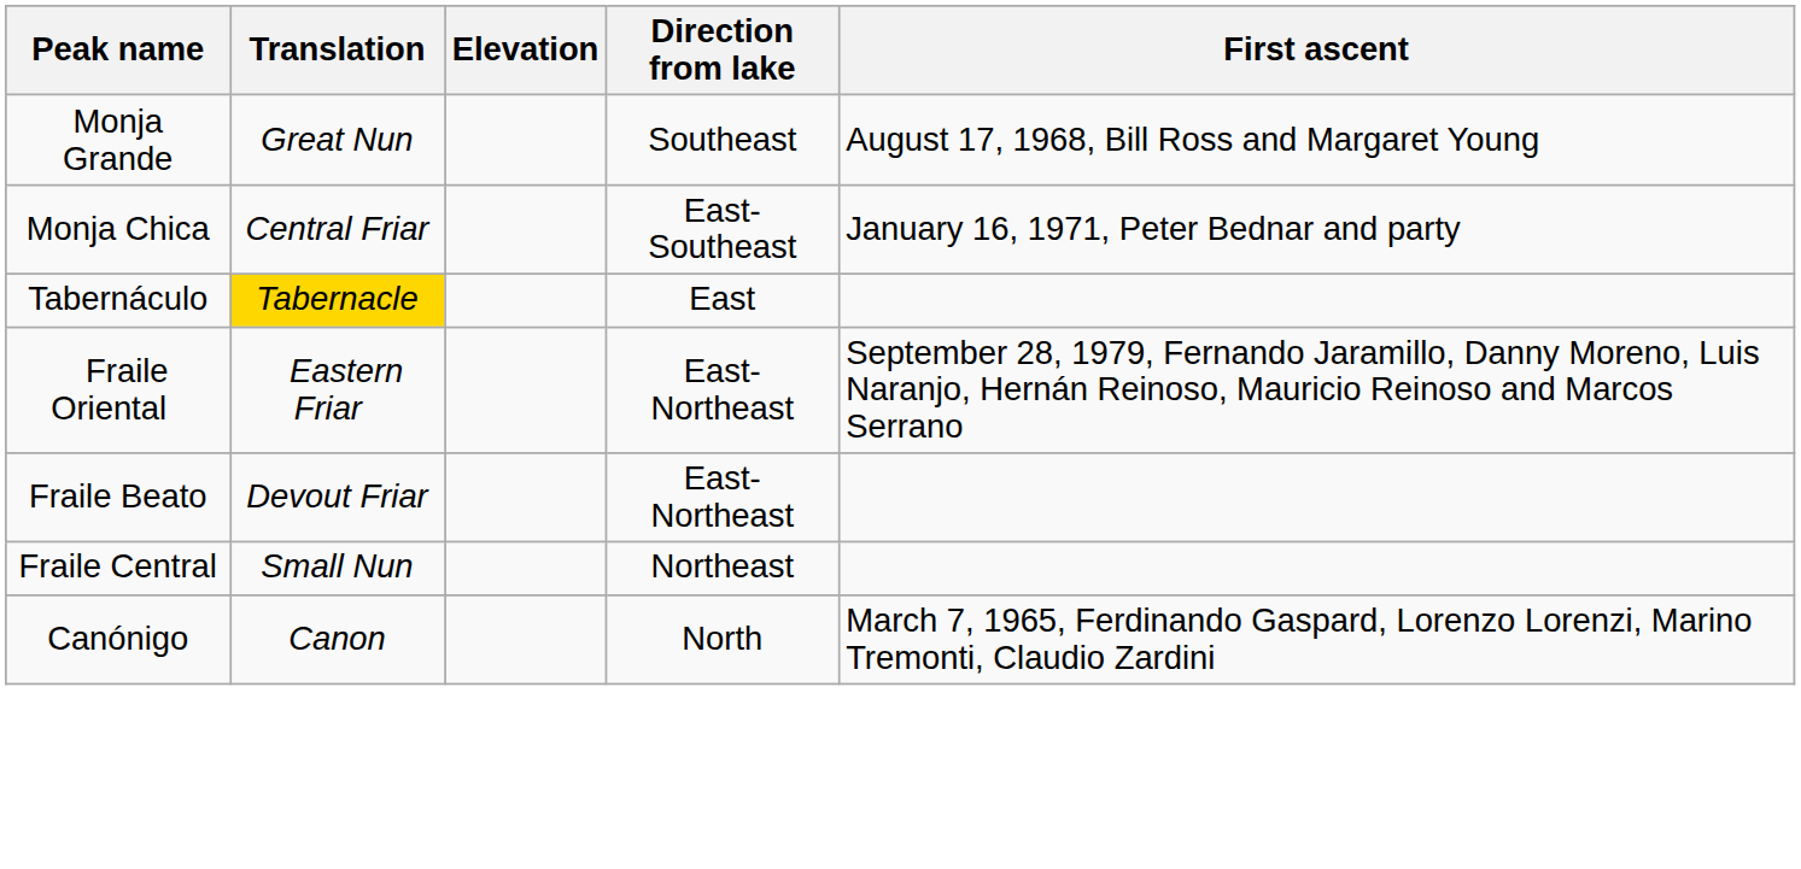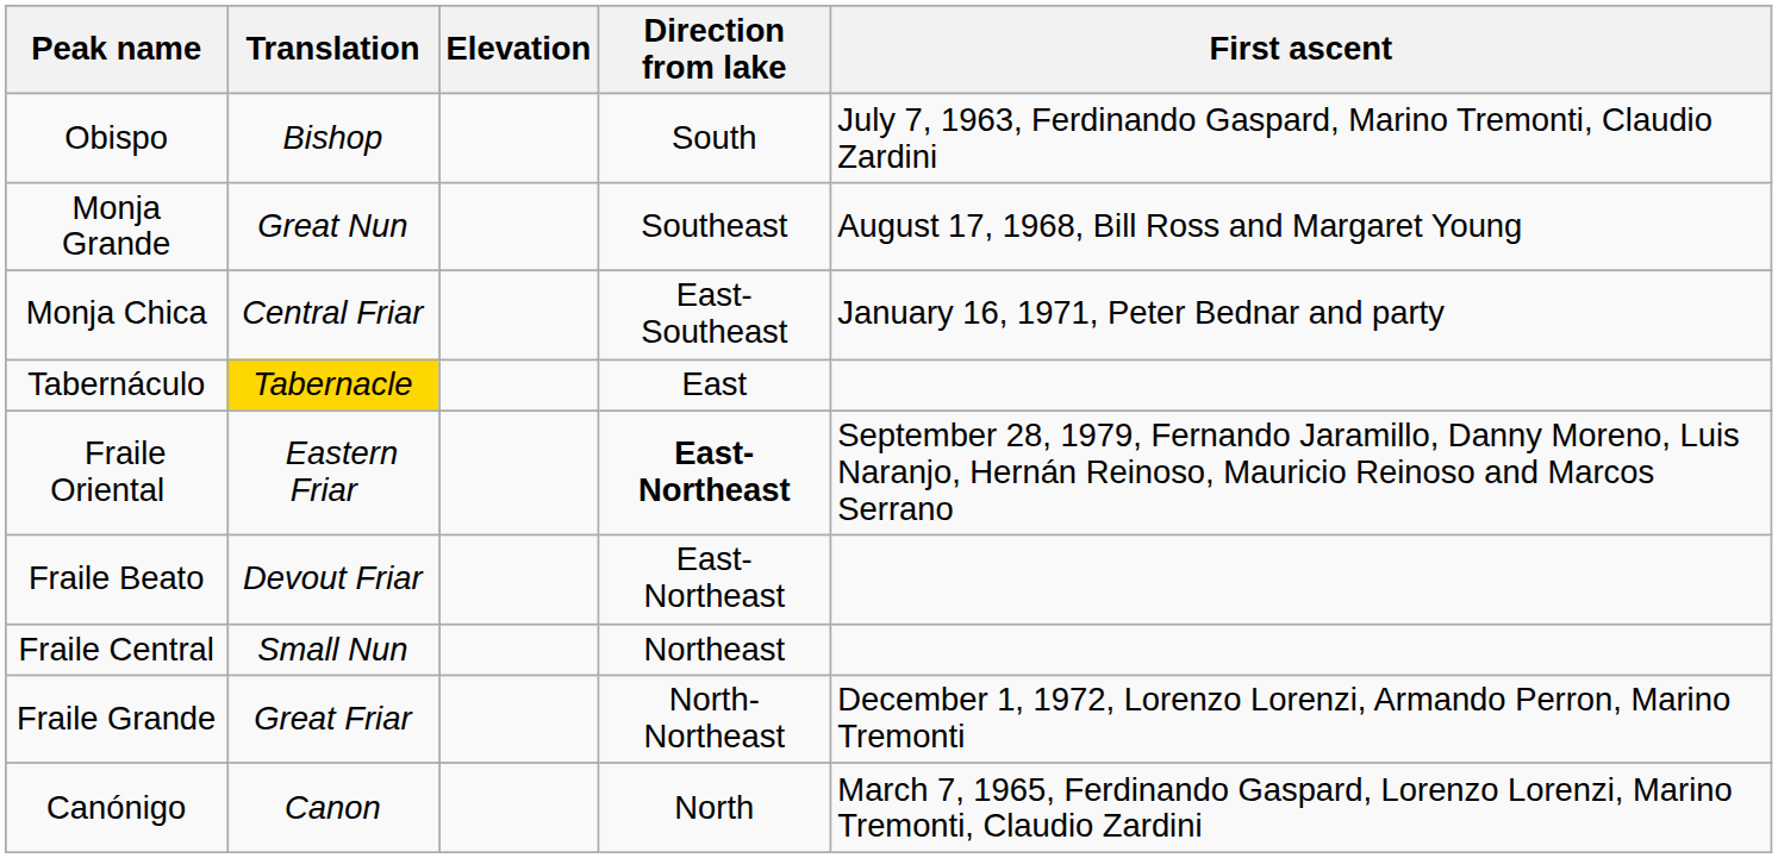 <table class="wikitable">
 <tr>
 <th>Peak name</th>
 <th>Translation</th>
 <th>Elevation</th>
 <th>Direction from lake</th>
 <th>First ascent</th>
+</tr>
+<tr align=center>
+<td>Obispo</td>
+<td><em>Bishop</em></td>
+<td></td>
+<td>South</td>
+<td align=left>July 7, 1963, Ferdinando Gaspard, Marino Tremonti, Claudio Zardini</td>
 </tr>
 <tr align=center>
 <td>Monja Grande</td>
 <td><em>Great Nun</em></td>
 <td></td>
 <td>Southeast</td>
 <td align=left>August 17, 1968, Bill Ross and Margaret Young</td>
 </tr>
 <tr align=center>
 <td>Monja Chica</td>
 <td><em>Central Friar</em></td>
 <td></td>
 <td>East-Southeast</td>
 <td align=left>January 16, 1971, Peter Bednar and party</td>
 </tr>
 <tr align=center>
 <td>Tabernáculo</td>
 <td style="background: gold;"><em>Tabernacle</em></td>
 <td></td>
 <td>East</td>
 <td align=left></td>
 </tr>
 <tr align=center>
 <td>  Fraile Oriental  </td>
 <td>  <em>Eastern Friar</em>  </td>
 <td></td>
-<td>East-Northeast</td>
+<td><strong>East-Northeast</strong></td>
 <td align=left>September 28, 1979, Fernando Jaramillo, Danny Moreno, Luis Naranjo, Hernán Reinoso, Mauricio Reinoso and Marcos Serrano</td>
 </tr>
 <tr align=center>
 <td>Fraile Beato</td>
 <td><em>Devout Friar</em></td>
 <td></td>
 <td>East-Northeast</td>
 <td align=left></td>
 </tr>
 <tr align=center>
 <td>Fraile Central</td>
 <td><em>Small Nun</em></td>
 <td></td>
 <td>Northeast</td>
 <td align=left></td>
 </tr>
 <tr align=center>
+<td>Fraile Grande</td>
+<td><em>Great Friar</em></td>
+<td></td>
+<td>North-Northeast</td>
+<td align=left>December 1, 1972, Lorenzo Lorenzi, Armando Perron, Marino Tremonti</td>
+</tr>
+<tr align=center>
 <td>Canónigo</td>
 <td><em>Canon</em></td>
 <td></td>
 <td>North</td>
 <td align=left>March 7, 1965, Ferdinando Gaspard, Lorenzo Lorenzi, Marino Tremonti, Claudio Zardini</td>
 </tr>
 </table>
